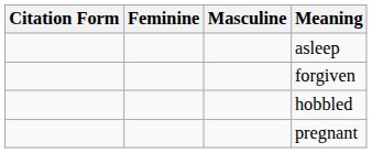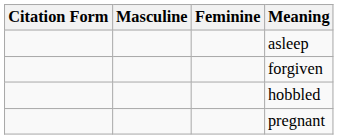 <table class="wikitable">
 <tr>
 <th>Citation Form</th>
+<th>Masculine</th>
 <th>Feminine</th>
-<th>Masculine</th>
 <th>Meaning</th>
 </tr>
 <tr>
 <td></td>
 <td></td>
 <td></td>
 <td>asleep</td>
 </tr>
 <tr>
 <td></td>
 <td></td>
 <td></td>
 <td>forgiven</td>
 </tr>
 <tr>
 <td></td>
 <td></td>
 <td></td>
 <td>hobbled</td>
 </tr>
 <tr>
 <td></td>
 <td></td>
 <td></td>
 <td>pregnant</td>
 </tr>
 </table>
